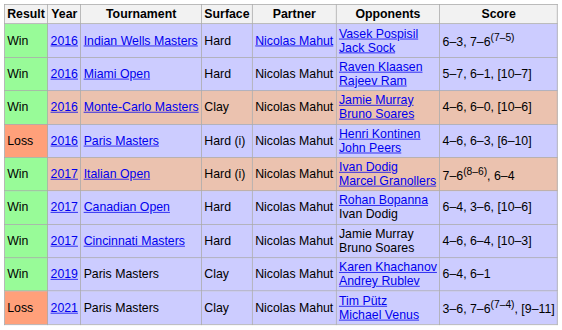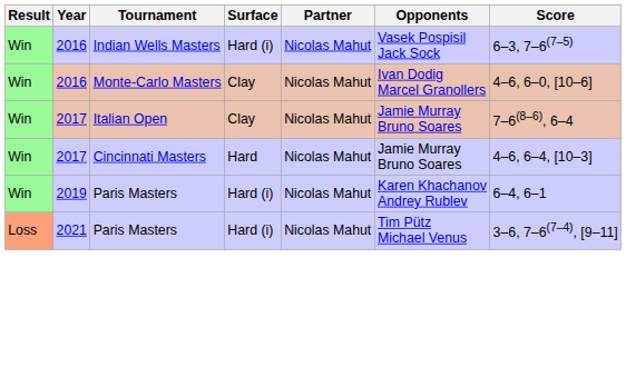 <table class="sortable wikitable">
 <tr>
 <th>Result</th>
 <th>Year</th>
 <th>Tournament</th>
 <th>Surface</th>
 <th>Partner</th>
 <th>Opponents</th>
 <th class=unsortable>Score</th>
 </tr>
 <tr style=background:#ccf>
 <td bgcolor=98FB98>Win</td>
 <td><a href='#'>2016</a></td>
 <td><a href='#'>Indian Wells Masters</a></td>
-<td>Hard</td>
+<td>Hard (i)</td>
 <td> <a href='#'>Nicolas Mahut</a></td>
 <td> <a href='#'>Vasek Pospisil</a><br> <a href='#'>Jack Sock</a></td>
 <td>6–3, 7–6<sup>(7–5)</sup></td>
-</tr>
-<tr style=background:#ccf>
-<td bgcolor=98FB98>Win</td>
-<td><a href='#'>2016</a></td>
-<td><a href='#'>Miami Open</a></td>
-<td>Hard</td>
-<td> Nicolas Mahut</td>
-<td> <a href='#'>Raven Klaasen</a><br> <a href='#'>Rajeev Ram</a></td>
-<td>5–7, 6–1, [10–7]</td>
 </tr>
 <tr style=background:#ebc2af>
 <td bgcolor=98FB98>Win</td>
 <td><a href='#'>2016</a></td>
 <td><a href='#'>Monte-Carlo Masters</a></td>
 <td>Clay</td>
 <td> Nicolas Mahut</td>
-<td> <a href='#'>Jamie Murray</a><br> <a href='#'>Bruno Soares</a></td>
+<td> <a href='#'>Ivan Dodig</a> <br>  <a href='#'>Marcel Granollers</a></td>
 <td>4–6, 6–0, [10–6]</td>
-</tr>
-<tr style=background:#ccf>
-<td bgcolor=FFA07A>Loss</td>
-<td><a href='#'>2016</a></td>
-<td><a href='#'>Paris Masters</a></td>
-<td>Hard (i)</td>
-<td> Nicolas Mahut</td>
-<td> <a href='#'>Henri Kontinen</a> <br>  <a href='#'>John Peers</a></td>
-<td>4–6, 6–3, [6–10]</td>
 </tr>
 <tr style=background:#ebc2af>
 <td bgcolor=98FB98>Win</td>
 <td><a href='#'>2017</a></td>
 <td><a href='#'>Italian Open</a></td>
-<td>Hard (i)</td>
+<td>Clay</td>
 <td> Nicolas Mahut</td>
-<td> <a href='#'>Ivan Dodig</a> <br>  <a href='#'>Marcel Granollers</a></td>
+<td> <a href='#'>Jamie Murray</a><br> <a href='#'>Bruno Soares</a></td>
 <td>7–6<sup>(8–6)</sup>, 6–4</td>
-</tr>
-<tr style=background:#ccf>
-<td bgcolor=98FB98>Win</td>
-<td><a href='#'>2017</a></td>
-<td><a href='#'>Canadian Open</a></td>
-<td>Hard</td>
-<td> Nicolas Mahut</td>
-<td> <a href='#'>Rohan Bopanna</a><br> Ivan Dodig</td>
-<td>6–4, 3–6, [10–6]</td>
 </tr>
 <tr style=background:#ccf>
 <td bgcolor=98FB98>Win</td>
 <td><a href='#'>2017</a></td>
 <td><a href='#'>Cincinnati Masters</a></td>
 <td>Hard</td>
 <td> Nicolas Mahut</td>
 <td> Jamie Murray<br> Bruno Soares</td>
 <td>4–6, 6–4, [10–3]</td>
 </tr>
 <tr style=background:#ccf>
 <td bgcolor=98FB98>Win</td>
 <td><a href='#'>2019</a></td>
 <td>Paris Masters</td>
-<td>Clay</td>
+<td>Hard (i)</td>
 <td> Nicolas Mahut</td>
 <td> <a href='#'>Karen Khachanov</a><br> <a href='#'>Andrey Rublev</a></td>
 <td>6–4, 6–1</td>
 </tr>
 <tr style=background:#ccf>
 <td bgcolor=FFA07A>Loss</td>
 <td><a href='#'>2021</a></td>
 <td>Paris Masters</td>
-<td>Clay</td>
+<td>Hard (i)</td>
 <td> Nicolas Mahut</td>
 <td> <a href='#'>Tim Pütz</a><br> <a href='#'>Michael Venus</a></td>
 <td>3–6, 7–6<sup>(7–4)</sup>, [9–11]</td>
 </tr>
 </table>
